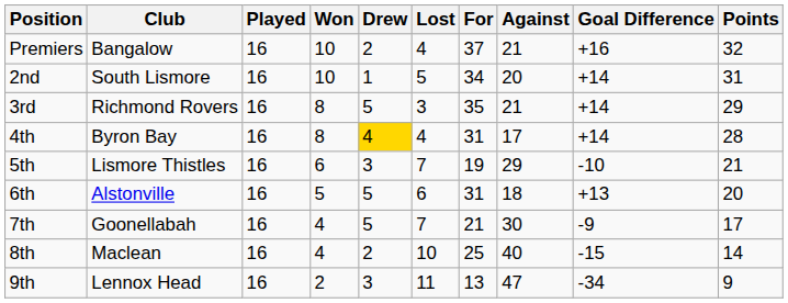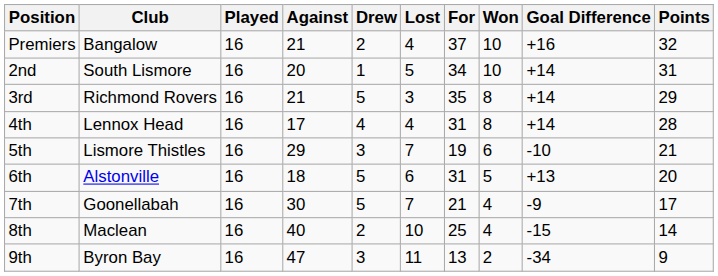 <table class="wikitable">
 <tr>
 <th>Position</th>
 <th>Club</th>
 <th>Played</th>
-<th>Won</th>
+<th>Against</th>
 <th>Drew</th>
 <th>Lost</th>
 <th>For</th>
-<th>Against</th>
+<th>Won</th>
 <th>Goal Difference</th>
 <th>Points</th>
 </tr>
 <tr>
 <td>Premiers</td>
 <td>Bangalow</td>
 <td>16</td>
-<td>10</td>
+<td>21</td>
 <td>2</td>
 <td>4</td>
 <td>37</td>
-<td>21</td>
+<td>10</td>
 <td>+16</td>
 <td>32</td>
 </tr>
 <tr>
 <td>2nd</td>
 <td>South Lismore</td>
 <td>16</td>
-<td>10</td>
+<td>20</td>
 <td>1</td>
 <td>5</td>
 <td>34</td>
-<td>20</td>
+<td>10</td>
 <td>+14</td>
 <td>31</td>
 </tr>
 <tr>
 <td>3rd</td>
 <td>Richmond Rovers</td>
 <td>16</td>
-<td>8</td>
+<td>21</td>
 <td>5</td>
 <td>3</td>
 <td>35</td>
-<td>21</td>
+<td>8</td>
 <td>+14</td>
 <td>29</td>
 </tr>
 <tr>
 <td>4th</td>
-<td>Byron Bay</td>
+<td>Lennox Head</td>
 <td>16</td>
-<td>8</td>
-<td style="background: gold;">4</td>
+<td>17</td>
+<td>4</td>
 <td>4</td>
 <td>31</td>
-<td>17</td>
+<td>8</td>
 <td>+14</td>
 <td>28</td>
 </tr>
 <tr>
 <td>5th</td>
 <td>Lismore Thistles</td>
 <td>16</td>
-<td>6</td>
+<td>29</td>
 <td>3</td>
 <td>7</td>
 <td>19</td>
-<td>29</td>
+<td>6</td>
 <td>-10</td>
 <td>21</td>
 </tr>
 <tr>
 <td>6th</td>
 <td><a href='#'>Alstonville</a></td>
 <td>16</td>
-<td>5</td>
+<td>18</td>
 <td>5</td>
 <td>6</td>
 <td>31</td>
-<td>18</td>
+<td>5</td>
 <td>+13</td>
 <td>20</td>
 </tr>
 <tr>
 <td>7th</td>
 <td>Goonellabah</td>
 <td>16</td>
-<td>4</td>
+<td>30</td>
 <td>5</td>
 <td>7</td>
 <td>21</td>
-<td>30</td>
+<td>4</td>
 <td>-9</td>
 <td>17</td>
 </tr>
 <tr>
 <td>8th</td>
 <td>Maclean</td>
 <td>16</td>
-<td>4</td>
+<td>40</td>
 <td>2</td>
 <td>10</td>
 <td>25</td>
-<td>40</td>
+<td>4</td>
 <td>-15</td>
 <td>14</td>
 </tr>
 <tr>
 <td>9th</td>
-<td>Lennox Head</td>
+<td>Byron Bay</td>
 <td>16</td>
-<td>2</td>
+<td>47</td>
 <td>3</td>
 <td>11</td>
 <td>13</td>
-<td>47</td>
+<td>2</td>
 <td>-34</td>
 <td>9</td>
 </tr>
 </table>
